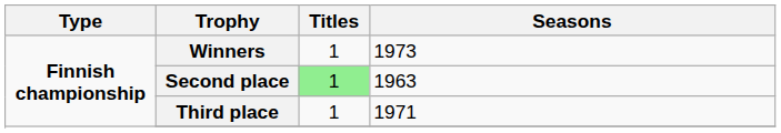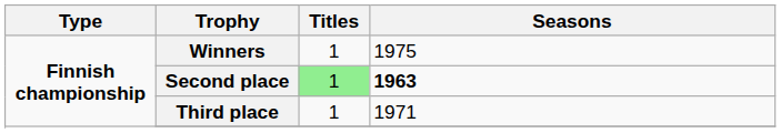 <table class="wikitable plainrowheaders" style="font-size:95%; text-align:center;">
 <tr>
 <th style="width: 1%;">Type</th>
 <th style="width: 5%;">Trophy</th>
 <th style="width: 1%;">Titles</th>
 <th style="width: 21%;">Seasons</th>
 </tr>
 <tr>
 <td scope="rowgroup" rowspan="4"><strong>Finnish championship</strong></td>
 <th scope="row">Winners</th>
 <td>1</td>
-<td align="left">1973</td>
+<td align="left">1975</td>
 </tr>
 <tr>
 <th scope="row">Second place</th>
 <td style="background: lightgreen;">1</td>
-<td align="left">1963</td>
+<td align="left"><strong>1963</strong></td>
 </tr>
 <tr>
 <th scope="row">Third place</th>
 <td>1</td>
 <td align="left">1971</td>
 </tr>
 <tr>
 </tr>
 </table>
